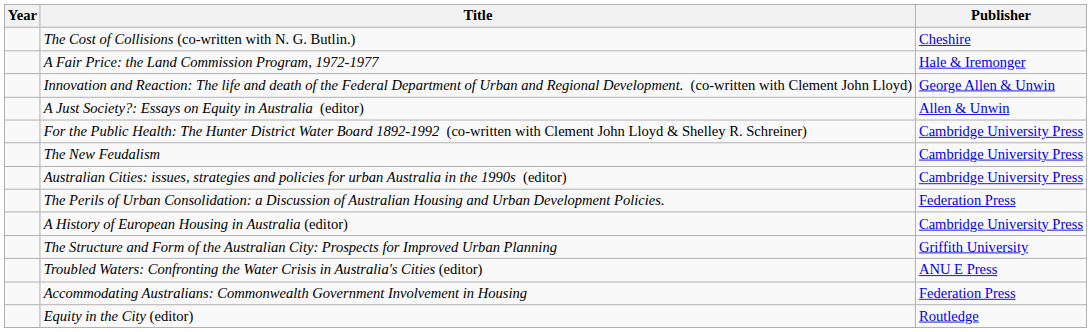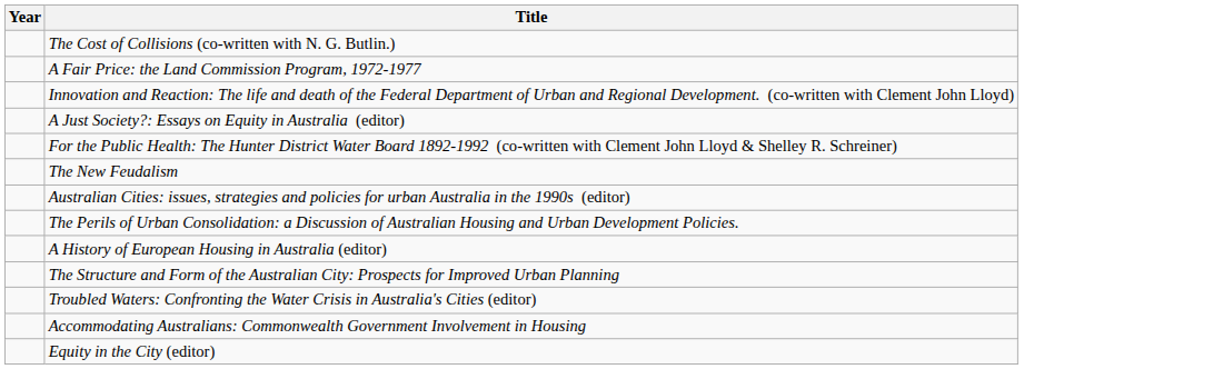 <table class="wikitable sortable">
 <tr>
 <th>Year</th>
 <th>Title</th>
-<th>Publisher</th>
 </tr>
 <tr>
 <td></td>
 <td><em>The Cost of Collisions</em> (co-written with N. G. Butlin.) </td>
-<td><a href='#'>Cheshire</a></td>
 </tr>
 <tr>
 <td></td>
 <td><em>A Fair Price: the Land Commission Program, 1972-1977</em>  </td>
-<td><a href='#'>Hale & Iremonger</a></td>
 </tr>
 <tr>
 <td></td>
 <td><em>Innovation and Reaction: The life and death of the Federal Department of Urban and Regional Development.</em>  (co-written with Clement John Lloyd) </td>
-<td><a href='#'>George Allen & Unwin</a></td>
 </tr>
 <tr>
 <td></td>
 <td><em>A Just Society?: Essays on Equity in Australia</em>  (editor) </td>
-<td><a href='#'>Allen & Unwin</a></td>
 </tr>
 <tr>
 <td></td>
 <td><em>For the Public Health: The Hunter District Water Board 1892-1992</em>  (co-written with Clement John Lloyd & Shelley R. Schreiner) </td>
-<td><a href='#'>Cambridge University Press</a></td>
 </tr>
 <tr>
 <td></td>
 <td><em>The New Feudalism</em></td>
-<td><a href='#'>Cambridge University Press</a></td>
 </tr>
 <tr>
 <td></td>
 <td><em>Australian Cities: issues, strategies and policies for urban Australia in the 1990s</em>  (editor) </td>
-<td><a href='#'>Cambridge University Press</a></td>
 </tr>
 <tr>
 <td></td>
 <td><em>The Perils of Urban Consolidation: a Discussion of Australian Housing and Urban Development Policies.</em> </td>
-<td><a href='#'>Federation Press</a></td>
 </tr>
 <tr>
 <td></td>
 <td><em>A History of European Housing in Australia</em> (editor) </td>
-<td><a href='#'>Cambridge University Press</a></td>
 </tr>
 <tr>
 <td></td>
 <td><em>The Structure and Form of the Australian City: Prospects for Improved Urban Planning</em> </td>
-<td><a href='#'>Griffith University</a></td>
 </tr>
 <tr>
 <td></td>
 <td><em>Troubled Waters: Confronting the Water Crisis in Australia's Cities</em> (editor) </td>
-<td><a href='#'>ANU E Press</a></td>
 </tr>
 <tr>
 <td></td>
 <td><em>Accommodating Australians: Commonwealth Government Involvement in Housing</em> </td>
-<td><a href='#'>Federation Press</a></td>
 </tr>
 <tr>
 <td></td>
 <td><em>Equity in the City</em> (editor) </td>
-<td><a href='#'>Routledge</a></td>
 </tr>
 </table>
